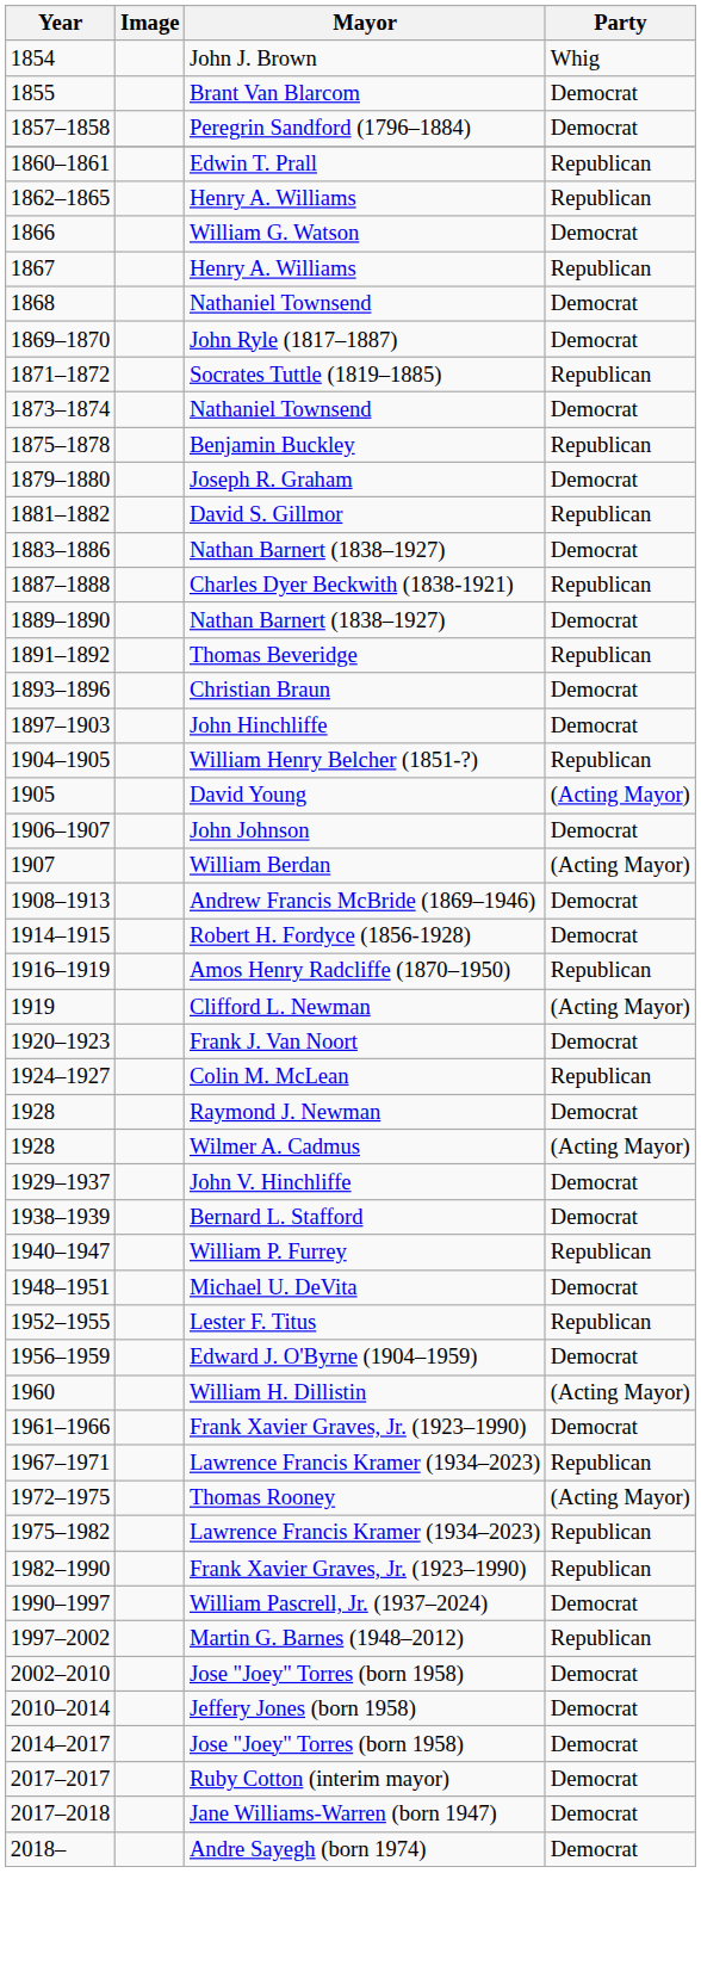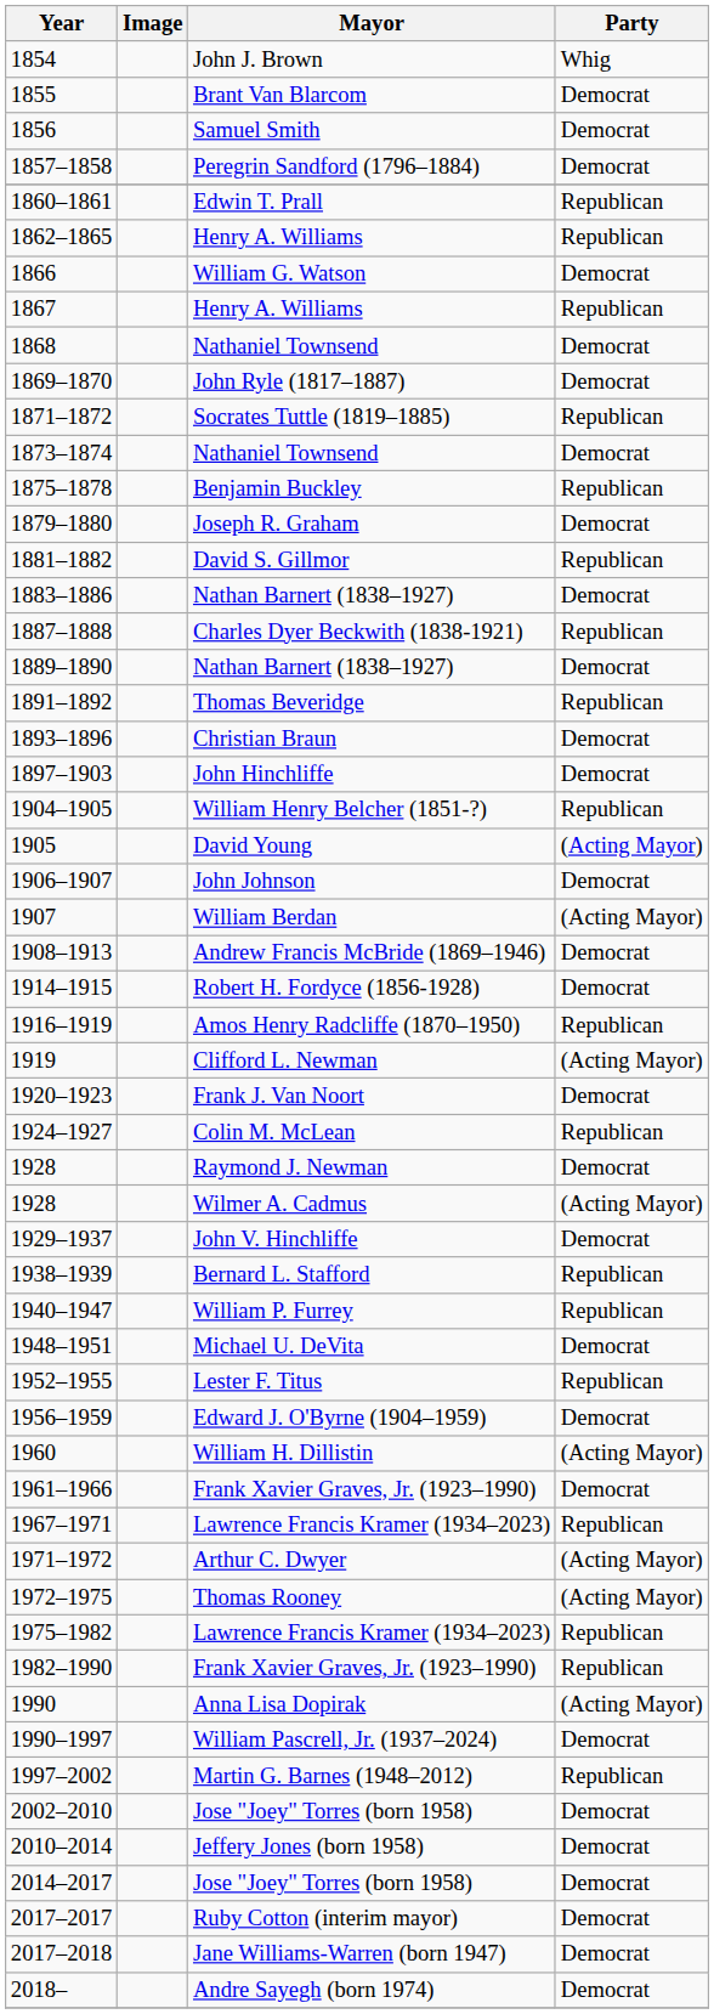 <table class=wikitable>
 <tr>
 <th>Year</th>
 <th>Image</th>
 <th>Mayor</th>
 <th>Party</th>
 </tr>
 <tr>
 <td>1854</td>
 <td></td>
 <td>John J. Brown</td>
 <td>Whig</td>
 </tr>
 <tr>
 <td>1855</td>
 <td></td>
 <td><a href='#'>Brant Van Blarcom</a></td>
+<td>Democrat</td>
+</tr>
+<tr>
+<td>1856</td>
+<td></td>
+<td><a href='#'>Samuel Smith</a></td>
 <td>Democrat</td>
 </tr>
 <tr>
 <td>1857–1858</td>
 <td></td>
 <td><a href='#'>Peregrin Sandford</a> (1796–1884)</td>
 <td>Democrat</td>
 </tr>
 <tr>
 </tr>
 <tr |1859 || ||>
 </tr>
 <tr>
 <td>1860–1861</td>
 <td></td>
 <td><a href='#'>Edwin T. Prall</a></td>
 <td>Republican</td>
 </tr>
 <tr>
 <td>1862–1865</td>
 <td></td>
 <td><a href='#'>Henry A. Williams</a></td>
 <td>Republican</td>
 </tr>
 <tr>
 <td>1866</td>
 <td></td>
 <td><a href='#'>William G. Watson</a></td>
 <td>Democrat</td>
 </tr>
 <tr>
 <td>1867</td>
 <td></td>
 <td><a href='#'>Henry A. Williams</a></td>
 <td>Republican</td>
 </tr>
 <tr>
 <td>1868</td>
 <td></td>
 <td><a href='#'>Nathaniel Townsend</a></td>
 <td>Democrat</td>
 </tr>
 <tr>
 <td>1869–1870</td>
 <td></td>
 <td><a href='#'>John Ryle</a>  (1817–1887)</td>
 <td>Democrat</td>
 </tr>
 <tr>
 <td>1871–1872</td>
 <td></td>
 <td><a href='#'>Socrates Tuttle</a> (1819–1885)</td>
 <td>Republican</td>
 </tr>
 <tr>
 <td>1873–1874</td>
 <td></td>
 <td><a href='#'>Nathaniel Townsend</a></td>
 <td>Democrat</td>
 </tr>
 <tr>
 <td>1875–1878</td>
 <td></td>
 <td><a href='#'>Benjamin Buckley</a></td>
 <td>Republican</td>
 </tr>
 <tr>
 <td>1879–1880</td>
 <td></td>
 <td><a href='#'>Joseph R. Graham</a></td>
 <td>Democrat</td>
 </tr>
 <tr>
 <td>1881–1882</td>
 <td></td>
 <td><a href='#'>David S. Gillmor</a></td>
 <td>Republican</td>
 </tr>
 <tr>
 <td>1883–1886</td>
 <td></td>
 <td><a href='#'>Nathan Barnert</a> (1838–1927)</td>
 <td>Democrat</td>
 </tr>
 <tr>
 <td>1887–1888</td>
 <td></td>
 <td><a href='#'>Charles Dyer Beckwith</a> (1838-1921)</td>
 <td>Republican</td>
 </tr>
 <tr>
 <td>1889–1890</td>
 <td></td>
 <td><a href='#'>Nathan Barnert</a> (1838–1927)</td>
 <td>Democrat</td>
 </tr>
 <tr>
 <td>1891–1892</td>
 <td></td>
 <td><a href='#'>Thomas Beveridge</a></td>
 <td>Republican</td>
 </tr>
 <tr>
 <td>1893–1896</td>
 <td></td>
 <td><a href='#'>Christian Braun</a></td>
 <td>Democrat</td>
 </tr>
 <tr>
 <td>1897–1903</td>
 <td></td>
 <td><a href='#'>John Hinchliffe</a></td>
 <td>Democrat</td>
 </tr>
 <tr>
 <td>1904–1905</td>
 <td></td>
 <td><a href='#'>William Henry Belcher</a> (1851-?)</td>
 <td>Republican </td>
 </tr>
 <tr>
 <td>1905</td>
 <td></td>
 <td><a href='#'>David Young</a></td>
 <td>(<a href='#'>Acting Mayor</a>)</td>
 </tr>
 <tr>
 <td>1906–1907</td>
 <td></td>
 <td><a href='#'>John Johnson</a></td>
 <td>Democrat</td>
 </tr>
 <tr>
 <td>1907</td>
 <td></td>
 <td><a href='#'>William Berdan</a></td>
 <td>(Acting Mayor)</td>
 </tr>
 <tr>
 <td>1908–1913</td>
 <td></td>
 <td><a href='#'>Andrew Francis McBride</a> (1869–1946)</td>
 <td>Democrat</td>
 </tr>
 <tr>
 <td>1914–1915</td>
 <td></td>
 <td><a href='#'>Robert H. Fordyce</a> (1856-1928)</td>
 <td>Democrat</td>
 </tr>
 <tr>
 <td>1916–1919</td>
 <td></td>
 <td><a href='#'>Amos Henry Radcliffe</a> (1870–1950)</td>
 <td>Republican</td>
 </tr>
 <tr>
 <td>1919</td>
 <td></td>
 <td><a href='#'>Clifford L. Newman</a></td>
 <td>(Acting Mayor)</td>
 </tr>
 <tr>
 <td>1920–1923</td>
 <td></td>
 <td><a href='#'>Frank J. Van Noort</a></td>
 <td>Democrat</td>
 </tr>
 <tr>
 <td>1924–1927</td>
 <td></td>
 <td><a href='#'>Colin M. McLean</a></td>
 <td>Republican</td>
 </tr>
 <tr>
 <td>1928</td>
 <td></td>
 <td><a href='#'>Raymond J. Newman</a></td>
 <td>Democrat</td>
 </tr>
 <tr>
 <td>1928</td>
 <td></td>
 <td><a href='#'>Wilmer A. Cadmus</a></td>
 <td>(Acting Mayor)</td>
 </tr>
 <tr>
 <td>1929–1937</td>
 <td></td>
 <td><a href='#'>John V. Hinchliffe</a></td>
 <td>Democrat</td>
 </tr>
 <tr>
 <td>1938–1939</td>
 <td></td>
 <td><a href='#'>Bernard L. Stafford</a></td>
-<td>Democrat</td>
+<td>Republican</td>
 </tr>
 <tr>
 <td>1940–1947</td>
 <td></td>
 <td><a href='#'>William P. Furrey</a></td>
 <td>Republican</td>
 </tr>
 <tr>
 <td>1948–1951</td>
 <td></td>
 <td><a href='#'>Michael U. DeVita</a></td>
 <td>Democrat</td>
 </tr>
 <tr>
 <td>1952–1955</td>
 <td></td>
 <td><a href='#'>Lester F. Titus</a></td>
 <td>Republican</td>
 </tr>
 <tr>
 <td>1956–1959</td>
 <td></td>
 <td><a href='#'>Edward J. O'Byrne</a> (1904–1959)</td>
 <td>Democrat</td>
 </tr>
 <tr>
 <td>1960</td>
 <td></td>
 <td><a href='#'>William H. Dillistin</a></td>
 <td>(Acting Mayor)</td>
 </tr>
 <tr>
 <td>1961–1966</td>
 <td></td>
 <td><a href='#'>Frank Xavier Graves, Jr.</a> (1923–1990)</td>
 <td>Democrat</td>
 </tr>
 <tr>
 <td>1967–1971</td>
 <td></td>
 <td><a href='#'>Lawrence Francis Kramer</a> (1934–2023)</td>
 <td>Republican</td>
 </tr>
 <tr>
+<td>1971–1972</td>
+<td></td>
+<td><a href='#'>Arthur C. Dwyer</a></td>
+<td>(Acting Mayor)</td>
+</tr>
+<tr>
 <td>1972–1975</td>
 <td></td>
 <td><a href='#'>Thomas Rooney</a></td>
 <td>(Acting Mayor)</td>
 </tr>
 <tr>
 <td>1975–1982</td>
 <td></td>
 <td><a href='#'>Lawrence Francis Kramer</a> (1934–2023)</td>
 <td>Republican</td>
 </tr>
 <tr>
 <td>1982–1990</td>
 <td></td>
 <td><a href='#'>Frank Xavier Graves, Jr.</a> (1923–1990)</td>
 <td>Republican</td>
+</tr>
+<tr>
+<td>1990</td>
+<td></td>
+<td><a href='#'>Anna Lisa Dopirak</a></td>
+<td>(Acting Mayor)</td>
 </tr>
 <tr>
 <td>1990–1997</td>
 <td></td>
 <td><a href='#'>William Pascrell, Jr.</a> (1937–2024)</td>
 <td>Democrat</td>
 </tr>
 <tr>
 <td>1997–2002</td>
 <td></td>
 <td><a href='#'>Martin G. Barnes</a> (1948–2012)</td>
 <td>Republican</td>
 </tr>
 <tr>
 <td>2002–2010</td>
 <td></td>
 <td><a href='#'>Jose "Joey" Torres</a> (born 1958)</td>
 <td>Democrat</td>
 </tr>
 <tr>
 <td>2010–2014</td>
 <td></td>
 <td><a href='#'>Jeffery Jones</a> (born 1958)</td>
 <td>Democrat</td>
 </tr>
 <tr>
 <td>2014–2017</td>
 <td></td>
 <td><a href='#'>Jose "Joey" Torres</a> (born 1958)</td>
 <td>Democrat</td>
 </tr>
 <tr>
 <td>2017–2017</td>
 <td></td>
 <td><a href='#'>Ruby Cotton</a> (interim mayor)</td>
 <td>Democrat</td>
 </tr>
 <tr>
 <td>2017–2018</td>
 <td></td>
 <td><a href='#'>Jane Williams-Warren</a> (born 1947)</td>
 <td>Democrat</td>
 </tr>
 <tr>
 <td>2018–</td>
 <td></td>
 <td><a href='#'>Andre Sayegh</a> (born 1974)</td>
 <td>Democrat</td>
 </tr>
 <tr>
 </tr>
 </table>
